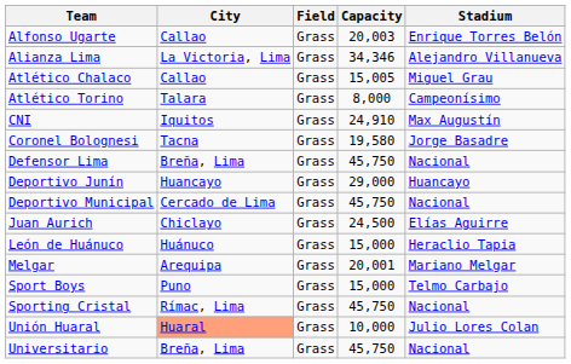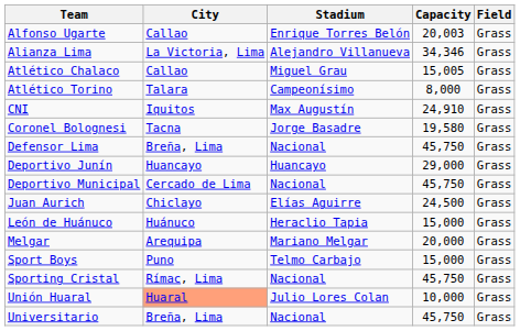 <table class="wikitable sortable">
 <tr>
 <th>Team</th>
 <th>City</th>
+<th>Stadium</th>
+<th>Capacity</th>
 <th>Field</th>
-<th>Capacity</th>
-<th>Stadium</th>
 </tr>
 <tr>
 <td><a href='#'>Alfonso Ugarte</a></td>
 <td><a href='#'>Callao</a></td>
+<td><a href='#'>Enrique Torres Belón</a></td>
+<td align="center">20,003</td>
 <td>Grass</td>
-<td align="center">20,003</td>
-<td><a href='#'>Enrique Torres Belón</a></td>
 </tr>
 <tr>
 <td><a href='#'>Alianza Lima</a></td>
 <td><a href='#'>La Victoria</a>, <a href='#'>Lima</a></td>
+<td><a href='#'>Alejandro Villanueva</a></td>
+<td align="center">34,346</td>
 <td>Grass</td>
-<td align="center">34,346</td>
-<td><a href='#'>Alejandro Villanueva</a></td>
 </tr>
 <tr>
 <td><a href='#'>Atlético Chalaco</a></td>
 <td><a href='#'>Callao</a></td>
+<td><a href='#'>Miguel Grau</a></td>
+<td align="center">15,005</td>
 <td>Grass</td>
-<td align="center">15,005</td>
-<td><a href='#'>Miguel Grau</a></td>
 </tr>
 <tr>
 <td><a href='#'>Atlético Torino</a></td>
 <td><a href='#'>Talara</a></td>
+<td><a href='#'>Campeonísimo</a></td>
+<td align="center">8,000</td>
 <td>Grass</td>
-<td align="center">8,000</td>
-<td><a href='#'>Campeonísimo</a></td>
 </tr>
 <tr>
 <td><a href='#'>CNI</a></td>
 <td><a href='#'>Iquitos</a></td>
+<td><a href='#'>Max Augustín</a></td>
+<td align="center">24,910</td>
 <td>Grass</td>
-<td align="center">24,910</td>
-<td><a href='#'>Max Augustín</a></td>
 </tr>
 <tr>
 <td><a href='#'>Coronel Bolognesi</a></td>
 <td><a href='#'>Tacna</a></td>
+<td><a href='#'>Jorge Basadre</a></td>
+<td align="center">19,580</td>
 <td>Grass</td>
-<td align="center">19,580</td>
-<td><a href='#'>Jorge Basadre</a></td>
 </tr>
 <tr>
 <td><a href='#'>Defensor Lima</a></td>
 <td><a href='#'>Breña</a>, <a href='#'>Lima</a></td>
+<td><a href='#'>Nacional</a></td>
+<td align="center">45,750</td>
 <td>Grass</td>
-<td align="center">45,750</td>
-<td><a href='#'>Nacional</a></td>
 </tr>
 <tr>
 <td><a href='#'>Deportivo Junín</a></td>
 <td><a href='#'>Huancayo</a></td>
+<td><a href='#'>Huancayo</a></td>
+<td align="center">29,000</td>
 <td>Grass</td>
-<td align="center">29,000</td>
-<td><a href='#'>Huancayo</a></td>
 </tr>
 <tr>
 <td><a href='#'>Deportivo Municipal</a></td>
 <td><a href='#'>Cercado de Lima</a></td>
+<td><a href='#'>Nacional</a></td>
+<td align="center">45,750</td>
 <td>Grass</td>
-<td align="center">45,750</td>
-<td><a href='#'>Nacional</a></td>
 </tr>
 <tr>
 <td><a href='#'>Juan Aurich</a></td>
 <td><a href='#'>Chiclayo</a></td>
+<td><a href='#'>Elías Aguirre</a></td>
+<td align="center">24,500</td>
 <td>Grass</td>
-<td align="center">24,500</td>
-<td><a href='#'>Elías Aguirre</a></td>
 </tr>
 <tr>
 <td><a href='#'>León de Huánuco</a></td>
 <td><a href='#'>Huánuco</a></td>
+<td><a href='#'>Heraclio Tapia</a></td>
+<td align="center">15,000</td>
 <td>Grass</td>
-<td align="center">15,000</td>
-<td><a href='#'>Heraclio Tapia</a></td>
 </tr>
 <tr>
 <td><a href='#'>Melgar</a></td>
 <td><a href='#'>Arequipa</a></td>
+<td><a href='#'>Mariano Melgar</a></td>
+<td align="center">20,000</td>
 <td>Grass</td>
-<td align="center">20,001</td>
-<td><a href='#'>Mariano Melgar</a></td>
 </tr>
 <tr>
 <td><a href='#'>Sport Boys</a></td>
 <td><a href='#'>Puno</a></td>
+<td><a href='#'>Telmo Carbajo</a></td>
+<td align="center">15,000</td>
 <td>Grass</td>
-<td align="center">15,000</td>
-<td><a href='#'>Telmo Carbajo</a></td>
 </tr>
 <tr>
 <td><a href='#'>Sporting Cristal</a></td>
 <td><a href='#'>Rímac</a>, <a href='#'>Lima</a></td>
+<td><a href='#'>Nacional</a></td>
+<td align="center">45,750</td>
 <td>Grass</td>
-<td align="center">45,750</td>
-<td><a href='#'>Nacional</a></td>
 </tr>
 <tr>
 <td><a href='#'>Unión Huaral</a></td>
 <td style="background: lightsalmon;"><a href='#'>Huaral</a></td>
+<td><a href='#'>Julio Lores Colan</a></td>
+<td align="center">10,000</td>
 <td>Grass</td>
-<td align="center">10,000</td>
-<td><a href='#'>Julio Lores Colan</a></td>
 </tr>
 <tr>
 <td><a href='#'>Universitario</a></td>
 <td><a href='#'>Breña</a>, <a href='#'>Lima</a></td>
+<td><a href='#'>Nacional</a></td>
+<td align="center">45,750</td>
 <td>Grass</td>
-<td align="center">45,750</td>
-<td><a href='#'>Nacional</a></td>
 </tr>
 </table>
